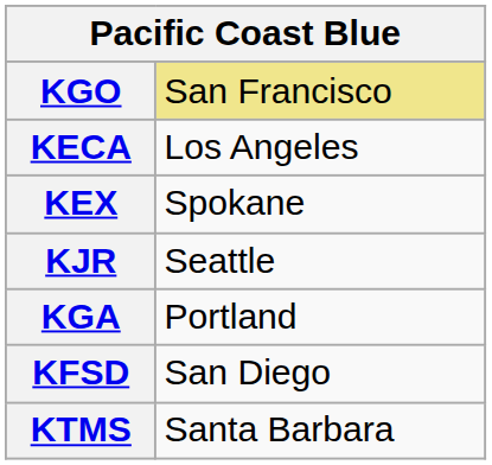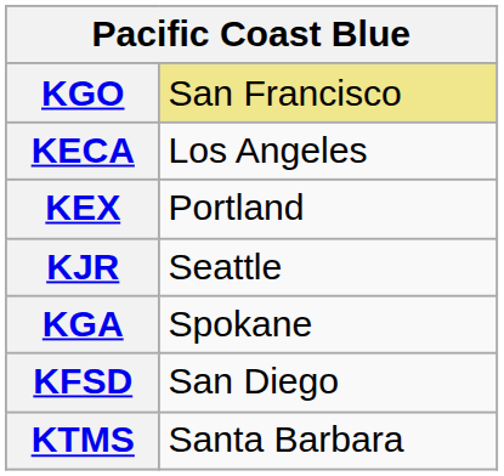 <table class="wikitable">
 <tr>
 <th scope="col" colspan="2">Pacific Coast Blue</th>
 </tr>
 <tr>
 <th scope="row" style="width: 60px;"><a href='#'>KGO</a></th>
 <td style="background: khaki; width: 140px;">San Francisco</td>
 </tr>
 <tr>
 <th scope="row"><a href='#'>KECA</a></th>
 <td>Los Angeles</td>
 </tr>
 <tr>
 <th scope="row"><a href='#'>KEX</a></th>
-<td>Spokane</td>
+<td>Portland</td>
 </tr>
 <tr>
 <th scope="row"><a href='#'>KJR</a></th>
 <td>Seattle</td>
 </tr>
 <tr>
 <th scope="row"><a href='#'>KGA</a></th>
-<td>Portland</td>
+<td>Spokane</td>
 </tr>
 <tr>
 <th scope="row"><a href='#'>KFSD</a></th>
 <td>San Diego</td>
 </tr>
 <tr>
 <th scope="row"><a href='#'>KTMS</a></th>
 <td>Santa Barbara</td>
 </tr>
 </table>
